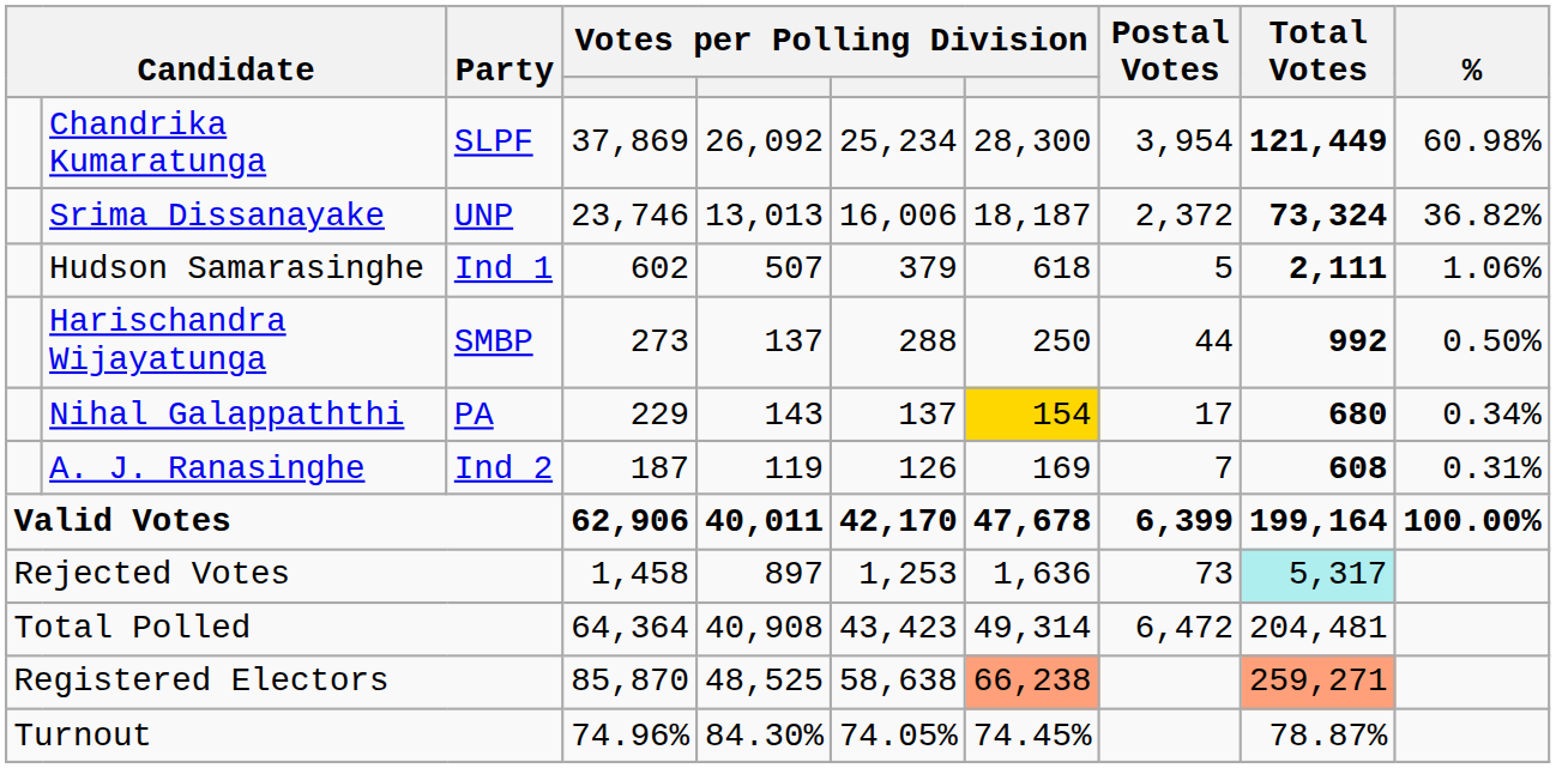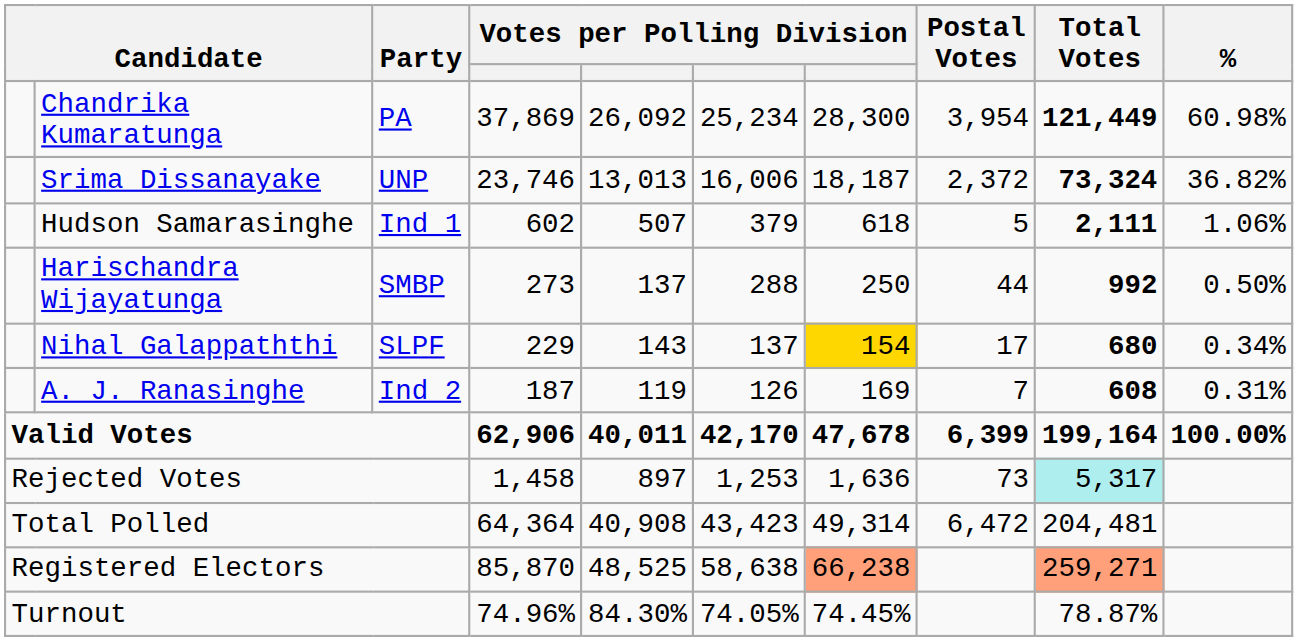 <table class="wikitable" border="1" style="text-align:right;">
 <tr>
 <th align=left valign=bottom rowspan=2 colspan=2 width="180">Candidate</th>
 <th align=left valign=bottom rowspan=2 width="40">Party</th>
 <th colspan=4>Votes per Polling Division</th>
 <th align=center valign=bottom rowspan=2 width="50">Postal<br>Votes</th>
 <th align=center valign=bottom rowspan=2 width="50">Total Votes</th>
 <th align=center valign=bottom rowspan=2 width="50">%</th>
 </tr>
 <tr>
 <th></th>
 <th></th>
 <th></th>
 <th></th>
 </tr>
 <tr>
 <td bgcolor=> </td>
 <td align=left><a href='#'>Chandrika Kumaratunga</a></td>
-<td align=left><a href='#'>SLPF</a></td>
+<td align=left><a href='#'>PA</a></td>
 <td>37,869</td>
 <td>26,092</td>
 <td>25,234</td>
 <td>28,300</td>
 <td>3,954</td>
 <td><strong>121,449</strong></td>
 <td>60.98%</td>
 </tr>
 <tr>
 <td bgcolor=> </td>
 <td align=left><a href='#'>Srima Dissanayake</a></td>
 <td align=left><a href='#'>UNP</a></td>
 <td>23,746</td>
 <td>13,013</td>
 <td>16,006</td>
 <td>18,187</td>
 <td>2,372</td>
 <td><strong>73,324</strong></td>
 <td>36.82%</td>
 </tr>
 <tr>
 <td bgcolor=> </td>
 <td align=left>Hudson Samarasinghe</td>
 <td align=left><a href='#'>Ind 1</a></td>
 <td>602</td>
 <td>507</td>
 <td>379</td>
 <td>618</td>
 <td>5</td>
 <td><strong>2,111</strong></td>
 <td>1.06%</td>
 </tr>
 <tr>
 <td bgcolor=> </td>
 <td align=left><a href='#'>Harischandra Wijayatunga</a></td>
 <td align=left><a href='#'>SMBP</a></td>
 <td>273</td>
 <td>137</td>
 <td>288</td>
 <td>250</td>
 <td>44</td>
 <td><strong>992</strong></td>
 <td>0.50%</td>
 </tr>
 <tr>
 <td bgcolor=> </td>
 <td align=left><a href='#'>Nihal Galappaththi</a></td>
-<td align=left><a href='#'>PA</a></td>
+<td align=left><a href='#'>SLPF</a></td>
 <td>229</td>
 <td>143</td>
 <td>137</td>
 <td style="background: gold;">154</td>
 <td>17</td>
 <td><strong>680</strong></td>
 <td>0.34%</td>
 </tr>
 <tr>
 <td bgcolor=> </td>
 <td align=left><a href='#'>A. J. Ranasinghe</a></td>
 <td align=left><a href='#'>Ind 2</a></td>
 <td>187</td>
 <td>119</td>
 <td>126</td>
 <td>169</td>
 <td>7</td>
 <td><strong>608</strong></td>
 <td>0.31%</td>
 </tr>
 <tr>
 <td align=left colspan=3><strong>Valid Votes</strong></td>
 <td><strong>62,906</strong></td>
 <td><strong>40,011</strong></td>
 <td><strong>42,170</strong></td>
 <td><strong>47,678</strong></td>
 <td><strong>6,399</strong></td>
 <td><strong>199,164</strong></td>
 <td><strong>100.00%</strong></td>
 </tr>
 <tr>
 <td align=left colspan=3>Rejected Votes</td>
 <td>1,458</td>
 <td>897</td>
 <td>1,253</td>
 <td>1,636</td>
 <td>73</td>
 <td style="background: paleturquoise;">5,317</td>
 <td></td>
 </tr>
 <tr>
 <td align=left colspan=3>Total Polled</td>
 <td>64,364</td>
 <td>40,908</td>
 <td>43,423</td>
 <td>49,314</td>
 <td>6,472</td>
 <td>204,481</td>
 <td></td>
 </tr>
 <tr>
 <td align=left colspan=3>Registered Electors</td>
 <td>85,870</td>
 <td>48,525</td>
 <td>58,638</td>
 <td style="background: lightsalmon;">66,238</td>
 <td></td>
 <td style="background: lightsalmon;">259,271</td>
 <td></td>
 </tr>
 <tr>
 <td align=left colspan=3>Turnout</td>
 <td>74.96%</td>
 <td>84.30%</td>
 <td>74.05%</td>
 <td>74.45%</td>
 <td></td>
 <td>78.87%</td>
 <td></td>
 </tr>
 </table>
